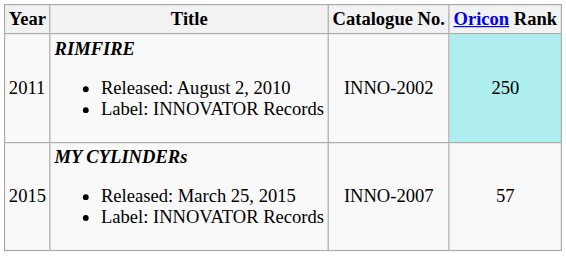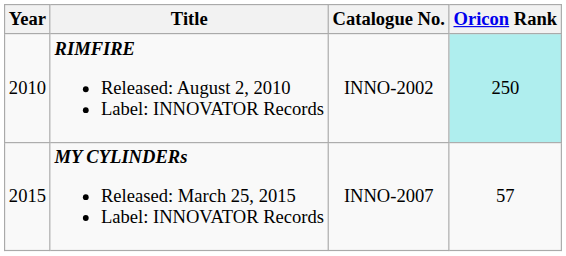 <table class="wikitable">
 <tr>
 <th>Year</th>
 <th>Title</th>
 <th>Catalogue No.</th>
 <th><a href='#'>Oricon</a> Rank</th>
 </tr>
 <tr>
-<td>2011</td>
+<td>2010</td>
 <td><strong><em>RIMFIRE</em></strong><br><ul><li>Released: August 2, 2010</li><li>Label: INNOVATOR Records</li></ul></td>
 <td align="center">INNO-2002</td>
 <td align="center" style="background: paleturquoise;">250</td>
 </tr>
 <tr>
 <td>2015</td>
 <td><strong><em>MY CYLINDERs</em></strong><br><ul><li>Released: March 25, 2015</li><li>Label: INNOVATOR Records</li></ul></td>
 <td align="center">INNO-2007</td>
 <td align="center">57</td>
 </tr>
 </table>
